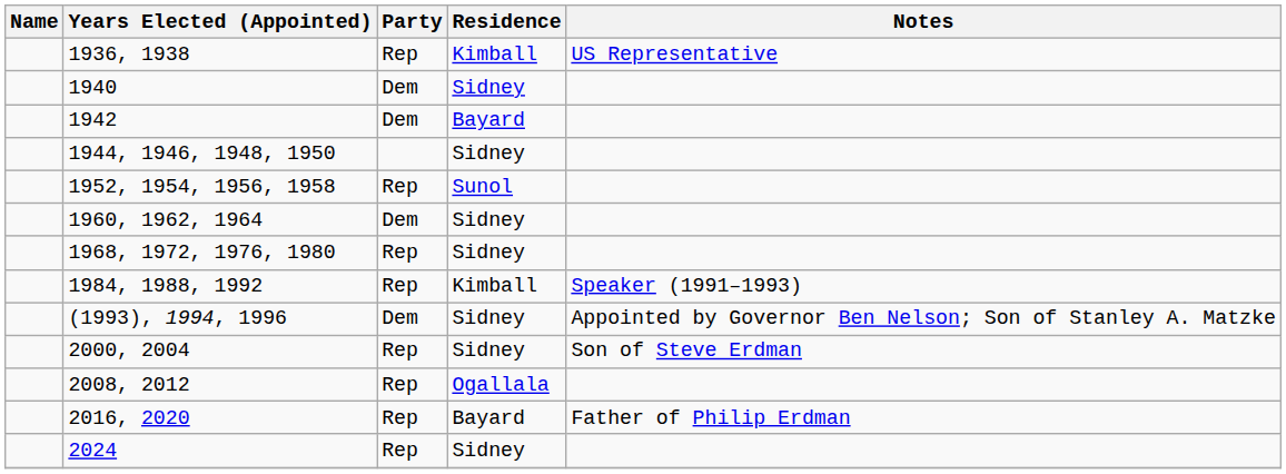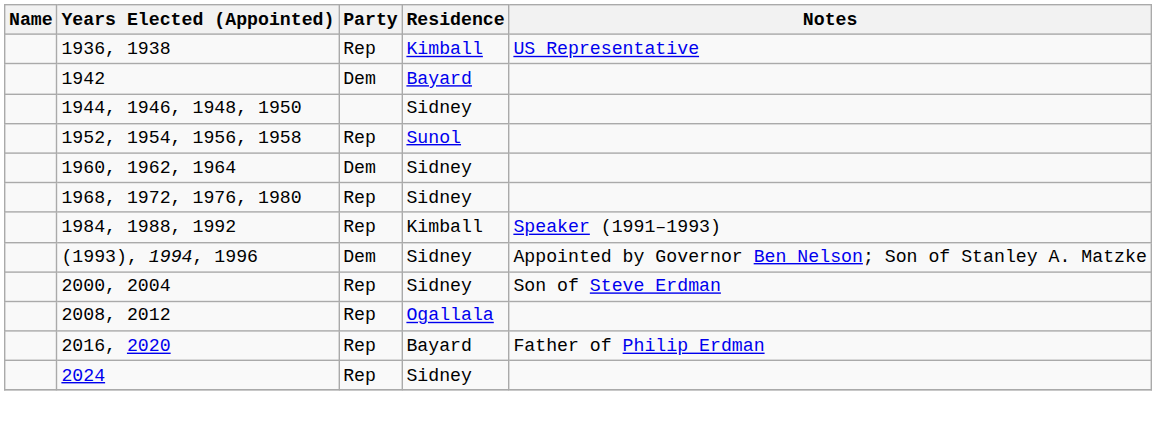 <table class="wikitable sortable">
 <tr>
 <th>Name</th>
 <th>Years Elected (Appointed)</th>
 <th>Party</th>
 <th>Residence</th>
 <th>Notes</th>
 </tr>
 <tr>
 <td></td>
 <td>1936, 1938</td>
 <td>Rep</td>
 <td><a href='#'>Kimball</a></td>
 <td><a href='#'>US Representative</a></td>
-</tr>
-<tr>
-<td></td>
-<td>1940</td>
-<td>Dem</td>
-<td><a href='#'>Sidney</a></td>
-<td></td>
 </tr>
 <tr>
 <td></td>
 <td>1942</td>
 <td>Dem</td>
 <td><a href='#'>Bayard</a></td>
 <td></td>
 </tr>
 <tr>
 <td></td>
 <td>1944, 1946, 1948, 1950</td>
 <td></td>
 <td>Sidney</td>
 <td></td>
 </tr>
 <tr>
 <td></td>
 <td>1952, 1954, 1956, 1958</td>
 <td>Rep</td>
 <td><a href='#'>Sunol</a></td>
 <td></td>
 </tr>
 <tr>
 <td></td>
 <td>1960, 1962, 1964</td>
 <td>Dem</td>
 <td>Sidney</td>
 <td></td>
 </tr>
 <tr>
 <td></td>
 <td>1968, 1972, 1976, 1980</td>
 <td>Rep</td>
 <td>Sidney</td>
 <td></td>
 </tr>
 <tr>
 <td></td>
 <td>1984, 1988, 1992</td>
 <td>Rep</td>
 <td>Kimball</td>
 <td><a href='#'>Speaker</a> (1991–1993)</td>
 </tr>
 <tr>
 <td></td>
 <td>(1993), <em>1994</em>, 1996</td>
 <td>Dem</td>
 <td>Sidney</td>
 <td>Appointed by Governor <a href='#'>Ben Nelson</a>; Son of Stanley A. Matzke</td>
 </tr>
 <tr>
 <td></td>
 <td>2000, 2004</td>
 <td>Rep</td>
 <td>Sidney</td>
 <td>Son of <a href='#'>Steve Erdman</a></td>
 </tr>
 <tr>
 <td></td>
 <td>2008, 2012</td>
 <td>Rep</td>
 <td><a href='#'>Ogallala</a></td>
 <td></td>
 </tr>
 <tr>
 <td></td>
 <td>2016, <a href='#'>2020</a></td>
 <td>Rep</td>
 <td>Bayard</td>
 <td>Father of <a href='#'>Philip Erdman</a></td>
 </tr>
 <tr>
 <td></td>
 <td><a href='#'>2024</a></td>
 <td>Rep</td>
 <td>Sidney</td>
 <td></td>
 </tr>
 <tr>
 </tr>
 </table>
